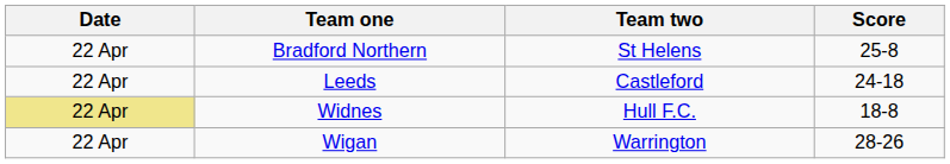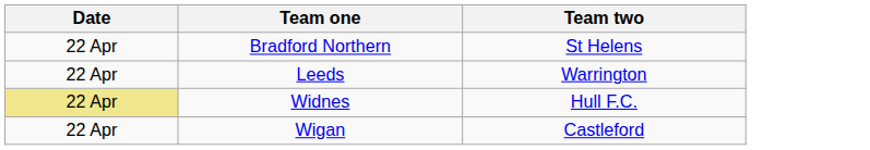 <table class="wikitable" style="text-align: center">
 <tr>
 <th width=150>Date</th>
 <th width=250>Team one</th>
 <th width=250>Team two</th>
-<th width=100>Score</th>
 </tr>
 <tr>
 <td>22 Apr</td>
 <td><a href='#'>Bradford Northern</a></td>
 <td><a href='#'>St Helens</a></td>
-<td>25-8</td>
 </tr>
 <tr>
 <td>22 Apr</td>
 <td><a href='#'>Leeds</a></td>
-<td><a href='#'>Castleford</a></td>
-<td>24-18</td>
+<td><a href='#'>Warrington</a></td>
 </tr>
 <tr>
 <td style="background: khaki;">22 Apr</td>
 <td><a href='#'>Widnes</a></td>
 <td><a href='#'>Hull F.C.</a></td>
-<td>18-8</td>
 </tr>
 <tr>
 <td>22 Apr</td>
 <td><a href='#'>Wigan</a></td>
-<td><a href='#'>Warrington</a></td>
-<td>28-26</td>
+<td><a href='#'>Castleford</a></td>
 </tr>
 </table>
